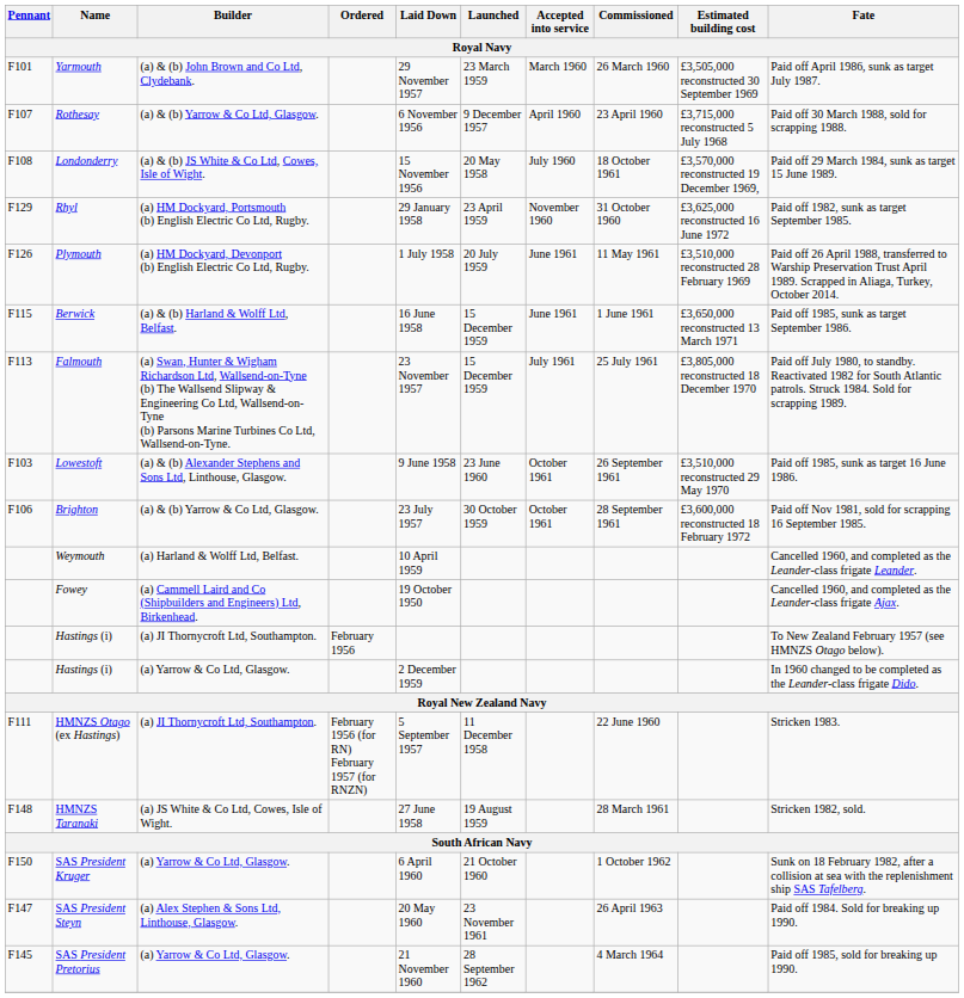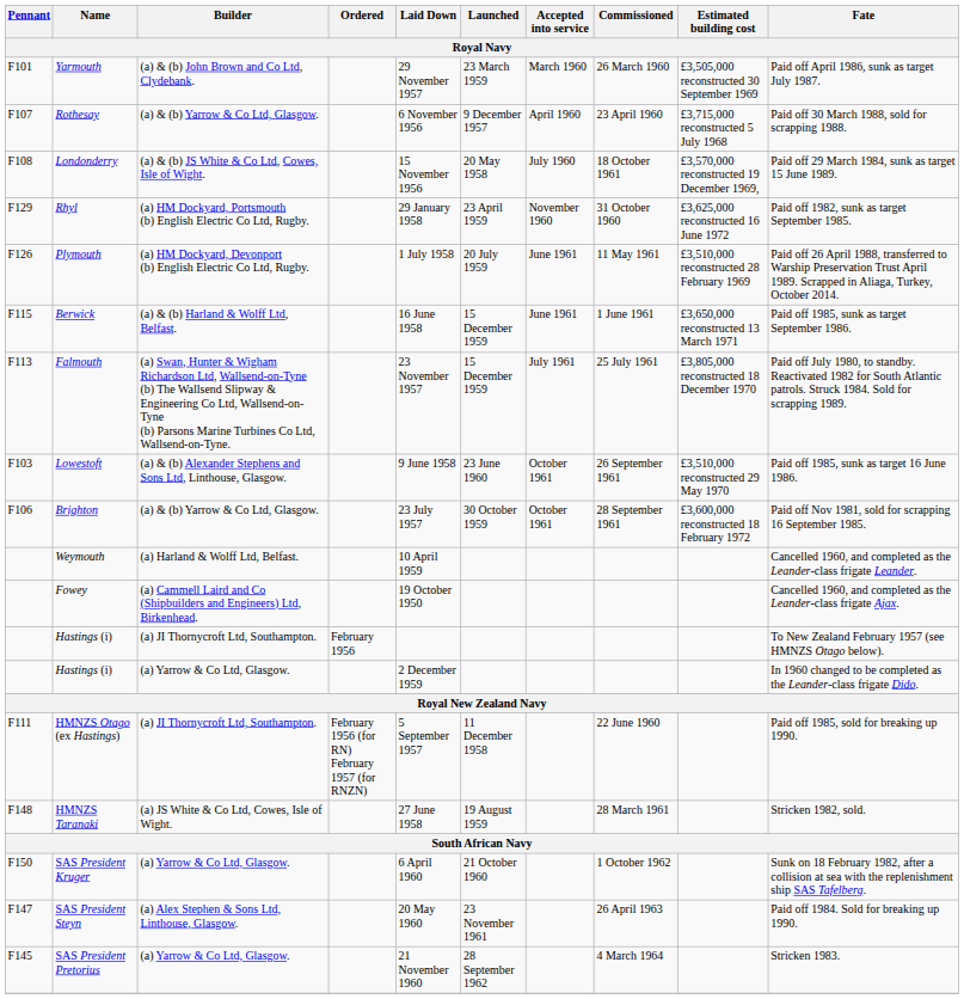 <table class="wikitable" style="font-size:97%;">
 <tr valign=top>
 <th><a href='#'>Pennant</a></th>
 <th>Name</th>
 <th width="20%">Builder</th>
 <th>Ordered</th>
 <th>Laid Down</th>
 <th>Launched</th>
 <th>Accepted into service</th>
 <th>Commissioned</th>
 <th>Estimated building cost</th>
 <th width="20%">Fate</th>
 </tr>
 <tr valign=top>
 <th colspan=10>Royal Navy</th>
 </tr>
 <tr valign=top>
 <td>F101</td>
 <td><a href='#'><em>Yarmouth</em></a></td>
 <td>(a) & (b) <a href='#'>John Brown and Co Ltd</a>, <a href='#'>Clydebank</a>.</td>
 <td></td>
 <td>29 November 1957 </td>
 <td>23 March 1959 </td>
 <td>March 1960 </td>
 <td>26 March 1960 </td>
 <td>£3,505,000 <br>reconstructed 30 September 1969 </td>
 <td>Paid off April 1986, sunk as target July 1987.</td>
 </tr>
 <tr valign=top>
 <td>F107</td>
 <td><a href='#'><em>Rothesay</em></a></td>
 <td>(a) & (b) <a href='#'>Yarrow & Co Ltd, Glasgow</a>.</td>
 <td></td>
 <td>6 November 1956 </td>
 <td>9 December 1957 </td>
 <td>April 1960 </td>
 <td>23 April 1960 </td>
 <td>£3,715,000 <br>reconstructed 5 July 1968 </td>
 <td>Paid off 30 March 1988, sold for scrapping 1988.</td>
 </tr>
 <tr valign=top>
 <td>F108</td>
 <td><a href='#'><em>Londonderry</em></a></td>
 <td>(a) & (b) <a href='#'>JS White & Co Ltd</a>, <a href='#'>Cowes, Isle of Wight</a>.</td>
 <td></td>
 <td>15 November 1956 </td>
 <td>20 May 1958 </td>
 <td>July 1960 </td>
 <td>18 October 1961 </td>
 <td>£3,570,000 <br>reconstructed 19 December 1969,</td>
 <td>Paid off 29 March 1984, sunk as target 15 June 1989.</td>
 </tr>
 <tr valign=top>
 <td>F129</td>
 <td><a href='#'><em>Rhyl</em></a></td>
 <td>(a) <a href='#'>HM Dockyard, Portsmouth</a><br>(b) English Electric Co Ltd, Rugby.</td>
 <td></td>
 <td>29 January 1958 </td>
 <td>23 April 1959 </td>
 <td>November 1960 </td>
 <td>31 October 1960 </td>
 <td>£3,625,000 <br>reconstructed 16 June 1972 </td>
 <td>Paid off 1982, sunk as target September 1985.</td>
 </tr>
 <tr valign=top>
 <td>F126</td>
 <td><a href='#'><em>Plymouth</em></a></td>
 <td>(a) <a href='#'>HM Dockyard, Devonport</a><br>(b) English Electric Co Ltd, Rugby.</td>
 <td></td>
 <td>1 July 1958 </td>
 <td>20 July 1959 </td>
 <td>June 1961 </td>
 <td>11 May 1961 </td>
 <td>£3,510,000 <br>reconstructed 28 February 1969 </td>
 <td>Paid off 26 April 1988, transferred to Warship Preservation Trust April 1989. Scrapped in Aliaga, Turkey, October 2014.</td>
 </tr>
 <tr valign=top>
 <td>F115</td>
 <td><a href='#'><em>Berwick</em></a></td>
 <td>(a) & (b) <a href='#'>Harland & Wolff Ltd</a>, <a href='#'>Belfast</a>.</td>
 <td></td>
 <td>16 June 1958 </td>
 <td>15 December 1959 </td>
 <td>June 1961 </td>
 <td>1 June 1961 </td>
 <td>£3,650,000 <br>reconstructed 13 March 1971</td>
 <td>Paid off 1985, sunk as target September 1986.</td>
 </tr>
 <tr valign=top>
 <td>F113</td>
 <td><a href='#'><em>Falmouth</em></a></td>
 <td>(a) <a href='#'>Swan, Hunter & Wigham Richardson Ltd</a>, <a href='#'>Wallsend-on-Tyne</a> <br>(b) The Wallsend Slipway & Engineering Co Ltd, Wallsend-on-Tyne<br>(b) Parsons Marine Turbines Co Ltd, Wallsend-on-Tyne.</td>
 <td></td>
 <td>23 November 1957 </td>
 <td>15 December 1959 </td>
 <td>July 1961 </td>
 <td>25 July 1961 </td>
 <td>£3,805,000 <br>reconstructed  18 December 1970 </td>
 <td>Paid off July 1980, to standby. Reactivated 1982 for South Atlantic patrols. Struck 1984. Sold for scrapping 1989.</td>
 </tr>
 <tr valign=top>
 <td>F103</td>
 <td><a href='#'><em>Lowestoft</em></a></td>
 <td>(a) & (b) <a href='#'>Alexander Stephens and Sons Ltd</a>, Linthouse, Glasgow.</td>
 <td></td>
 <td>9 June 1958 </td>
 <td>23 June 1960 </td>
 <td>October 1961 </td>
 <td>26 September 1961 </td>
 <td>£3,510,000 <br>reconstructed 29 May 1970 </td>
 <td>Paid off 1985, sunk as target 16 June 1986.</td>
 </tr>
 <tr valign=top>
 <td>F106</td>
 <td><a href='#'><em>Brighton</em></a></td>
 <td>(a) & (b) Yarrow & Co Ltd, Glasgow.</td>
 <td></td>
 <td>23 July 1957 </td>
 <td>30 October 1959 </td>
 <td>October 1961 </td>
 <td>28 September 1961 </td>
 <td>£3,600,000 <br>reconstructed 18 February 1972 </td>
 <td>Paid off Nov 1981, sold for scrapping 16 September 1985.</td>
 </tr>
 <tr valign=top>
 <td></td>
 <td><em>Weymouth</em></td>
 <td>(a) Harland & Wolff Ltd, Belfast.</td>
 <td></td>
 <td>10 April 1959 </td>
 <td></td>
 <td></td>
 <td></td>
 <td></td>
 <td>Cancelled 1960, and completed as the <em>Leander</em>-class frigate <a href='#'><em>Leander</em></a>.</td>
 </tr>
 <tr valign=top>
 <td></td>
 <td><em>Fowey</em></td>
 <td>(a) <a href='#'>Cammell Laird and Co (Shipbuilders and Engineers) Ltd</a>, <a href='#'>Birkenhead</a>.</td>
 <td></td>
 <td>19 October 1950 </td>
 <td></td>
 <td></td>
 <td></td>
 <td></td>
 <td>Cancelled 1960, and completed as the <em>Leander</em>-class frigate <a href='#'><em>Ajax</em></a>.</td>
 </tr>
 <tr valign=top>
 <td></td>
 <td><em>Hastings</em> (i)</td>
 <td>(a) JI Thornycroft Ltd, Southampton.</td>
 <td>February 1956 </td>
 <td></td>
 <td></td>
 <td></td>
 <td></td>
 <td></td>
 <td>To New Zealand February 1957 (see HMNZS <em>Otago</em> below).</td>
 </tr>
 <tr valign=top>
 <td></td>
 <td><em>Hastings</em> (i)</td>
 <td>(a) Yarrow & Co Ltd, Glasgow.</td>
 <td></td>
 <td>2 December 1959 </td>
 <td></td>
 <td></td>
 <td></td>
 <td></td>
 <td>In 1960 changed to be completed as the <em>Leander</em>-class frigate <a href='#'><em>Dido</em></a>.</td>
 </tr>
 <tr valign=top>
 <th colspan=10>Royal New Zealand Navy</th>
 </tr>
 <tr valign=top>
 <td>F111</td>
 <td><a href='#'>HMNZS <em>Otago</em></a> (ex <em>Hastings</em>)</td>
 <td>(a) <a href='#'>JI Thornycroft Ltd, Southampton</a>.</td>
 <td>February 1956 (for RN)<br> February 1957 (for RNZN) </td>
 <td>5 September 1957 </td>
 <td>11 December 1958 </td>
 <td></td>
 <td>22 June 1960 </td>
 <td></td>
-<td>Stricken 1983.</td>
+<td>Paid off 1985, sold for breaking up 1990.</td>
 </tr>
 <tr valign=top>
 <td>F148</td>
 <td><a href='#'>HMNZS <em>Taranaki</em></a></td>
 <td>(a) JS White & Co Ltd, Cowes, Isle of Wight.</td>
 <td></td>
 <td>27 June 1958 </td>
 <td>19 August 1959 </td>
 <td></td>
 <td>28 March 1961 </td>
 <td></td>
 <td>Stricken 1982, sold.</td>
 </tr>
 <tr valign=top>
 <th colspan=10>South African Navy</th>
 </tr>
 <tr valign=top>
 <td>F150</td>
 <td><a href='#'>SAS <em>President Kruger</em></a></td>
 <td>(a) <a href='#'>Yarrow & Co Ltd, Glasgow</a>.</td>
 <td></td>
 <td>6 April 1960 </td>
 <td>21 October 1960 </td>
 <td></td>
 <td>1 October 1962 </td>
 <td></td>
 <td>Sunk on 18 February 1982, after a collision at sea with the replenishment ship <a href='#'>SAS <em>Tafelberg</em></a>.</td>
 </tr>
 <tr valign=top>
 <td>F147</td>
 <td><a href='#'>SAS <em>President Steyn</em></a></td>
 <td>(a) <a href='#'>Alex Stephen & Sons Ltd, Linthouse, Glasgow</a>.</td>
 <td></td>
 <td>20 May 1960 </td>
 <td>23 November 1961 </td>
 <td></td>
 <td>26 April 1963 </td>
 <td></td>
 <td>Paid off 1984. Sold for breaking up 1990.</td>
 </tr>
 <tr valign=top>
 <td>F145</td>
 <td><a href='#'>SAS <em>President Pretorius</em></a></td>
 <td>(a) <a href='#'>Yarrow & Co Ltd, Glasgow</a>.</td>
 <td></td>
 <td>21 November 1960 </td>
 <td>28 September 1962 </td>
 <td></td>
 <td>4 March 1964 </td>
 <td></td>
-<td>Paid off 1985, sold for breaking up 1990.</td>
+<td>Stricken 1983.</td>
 </tr>
 <tr>
 </tr>
 </table>
